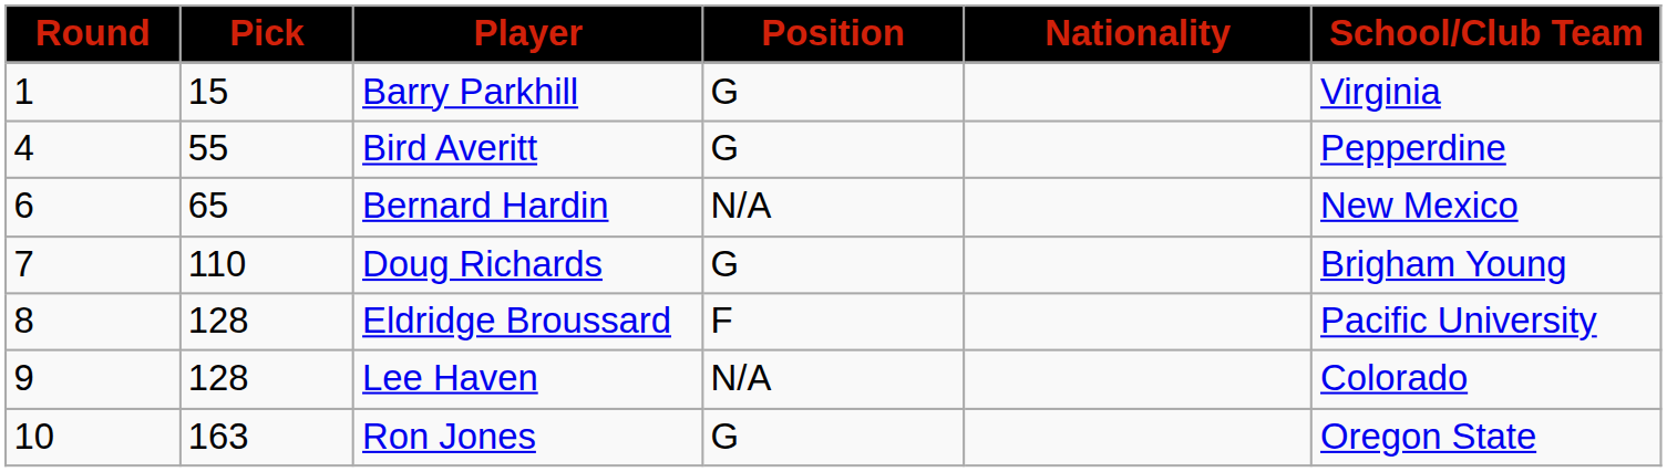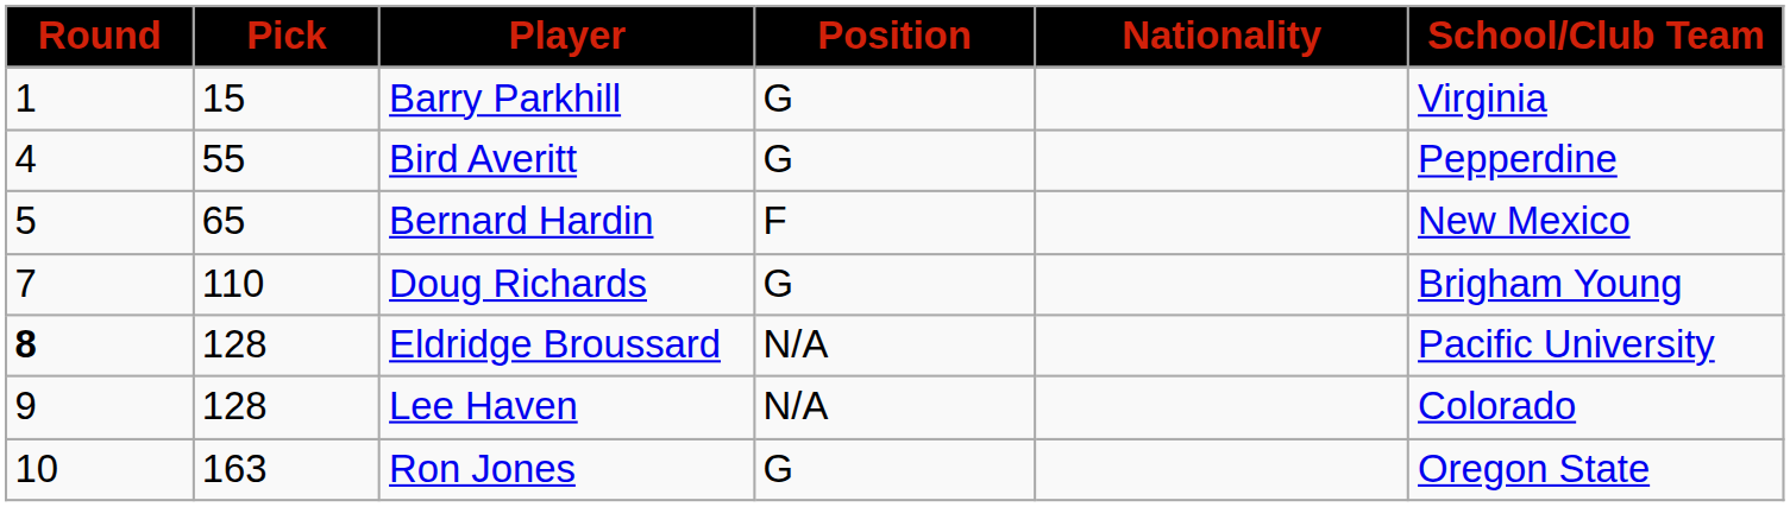 <table class="wikitable sortable sortable">
 <tr>
 <th style="background:#000000; color:#D1210A"  width="10%">Round</th>
 <th style="background:#000000; color:#D1210A"  width="10%">Pick</th>
 <th style="background:#000000; color:#D1210A"  width="20%">Player</th>
 <th style="background:#000000; color:#D1210A"  width="15%">Position</th>
 <th style="background:#000000; color:#D1210A"  width="20%">Nationality</th>
 <th style="background:#000000; color:#D1210A"  width="20%">School/Club Team</th>
 </tr>
 <tr>
 <td>1</td>
 <td>15</td>
 <td><a href='#'>Barry Parkhill</a></td>
 <td>G</td>
 <td></td>
 <td><a href='#'>Virginia</a></td>
 </tr>
 <tr>
 <td>4</td>
 <td>55</td>
 <td><a href='#'>Bird Averitt</a></td>
 <td>G</td>
 <td></td>
 <td><a href='#'>Pepperdine</a></td>
 </tr>
 <tr>
-<td>6</td>
+<td>5</td>
 <td>65</td>
 <td><a href='#'>Bernard Hardin</a></td>
-<td>N/A</td>
+<td>F</td>
 <td></td>
 <td><a href='#'>New Mexico</a></td>
 </tr>
 <tr>
 <td>7</td>
 <td>110</td>
 <td><a href='#'>Doug Richards</a></td>
 <td>G</td>
 <td></td>
 <td><a href='#'>Brigham Young</a></td>
 </tr>
 <tr>
-<td>8</td>
+<td><strong>8</strong></td>
 <td>128</td>
 <td><a href='#'>Eldridge Broussard</a></td>
-<td>F</td>
+<td>N/A</td>
 <td></td>
 <td><a href='#'>Pacific University</a></td>
 </tr>
 <tr>
 <td>9</td>
 <td>128</td>
 <td><a href='#'>Lee Haven</a></td>
 <td>N/A</td>
 <td></td>
 <td><a href='#'>Colorado</a></td>
 </tr>
 <tr>
 <td>10</td>
 <td>163</td>
 <td><a href='#'>Ron Jones</a></td>
 <td>G</td>
 <td></td>
 <td><a href='#'>Oregon State</a></td>
 </tr>
 </table>
